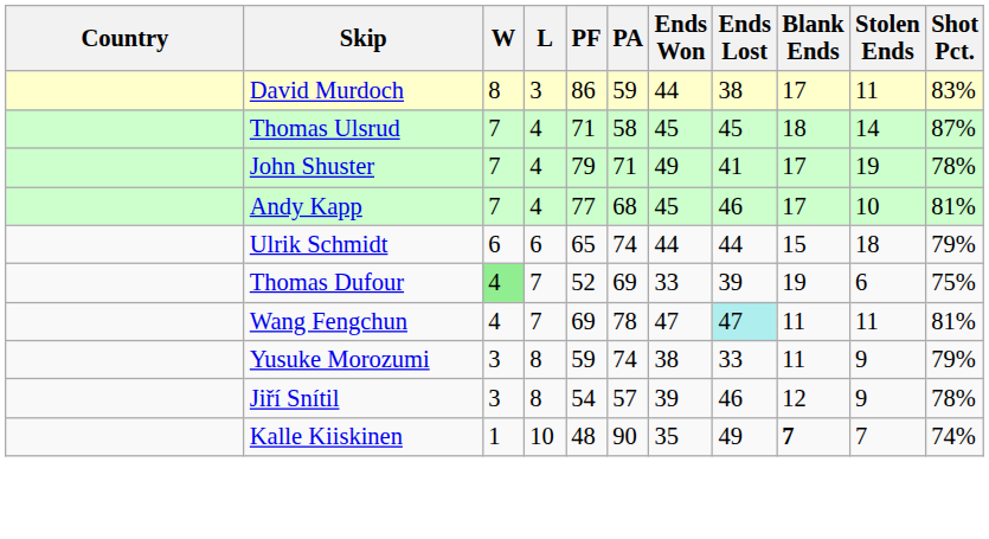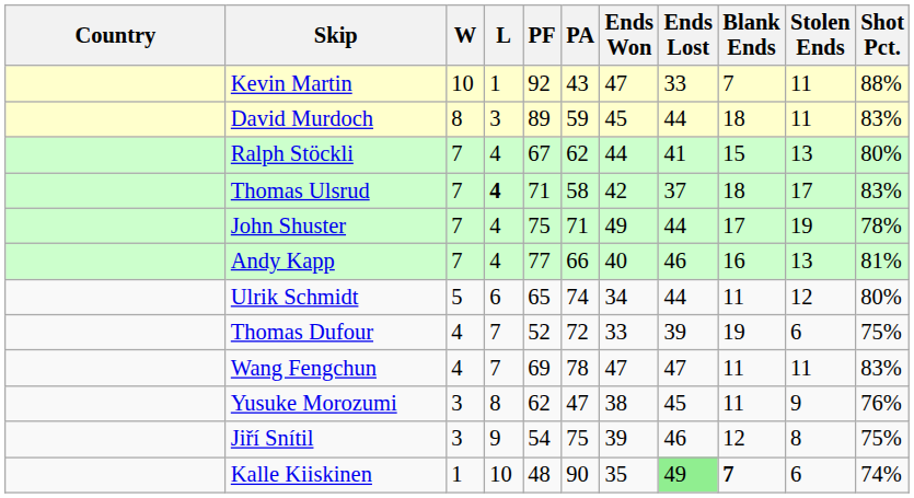 <table class="wikitable">
 <tr>
 <th bgcolor="#efefef" width="150">Country</th>
 <th bgcolor="#efefef" width="150">Skip</th>
 <th bgcolor="#efefef" width="20">W</th>
 <th bgcolor="#efefef" width="20">L</th>
 <th bgcolor="#efefef" width="20">PF</th>
 <th bgcolor="#efefef" width="20">PA</th>
 <th bgcolor="#efefef" width="20">Ends <br> Won</th>
 <th bgcolor="#efefef" width="20">Ends <br> Lost</th>
 <th bgcolor="#efefef" width="20">Blank <br> Ends</th>
 <th bgcolor="#efefef" width="20">Stolen <br> Ends</th>
 <th bgcolor="#efefef" width="20">Shot <br> Pct.</th>
 </tr>
 <tr bgcolor="#ffffcc">
 <td></td>
+<td><a href='#'>Kevin Martin</a></td>
+<td>10</td>
+<td>1</td>
+<td>92</td>
+<td>43</td>
+<td>47</td>
+<td>33</td>
+<td>7</td>
+<td>11</td>
+<td>88%</td>
+</tr>
+<tr bgcolor="#ffffcc">
+<td></td>
 <td><a href='#'>David Murdoch</a></td>
 <td>8</td>
 <td>3</td>
-<td>86</td>
+<td>89</td>
 <td>59</td>
+<td>45</td>
 <td>44</td>
-<td>38</td>
-<td>17</td>
+<td>18</td>
 <td>11</td>
 <td>83%</td>
 </tr>
 <tr bgcolor="#ccffcc">
 <td></td>
+<td><a href='#'>Ralph Stöckli</a></td>
+<td>7</td>
+<td>4</td>
+<td>67</td>
+<td>62</td>
+<td>44</td>
+<td>41</td>
+<td>15</td>
+<td>13</td>
+<td>80%</td>
+</tr>
+<tr bgcolor="#ccffcc">
+<td></td>
 <td><a href='#'>Thomas Ulsrud</a></td>
 <td>7</td>
-<td>4</td>
+<td><strong>4</strong></td>
 <td>71</td>
 <td>58</td>
-<td>45</td>
-<td>45</td>
+<td>42</td>
+<td>37</td>
 <td>18</td>
-<td>14</td>
-<td>87%</td>
+<td>17</td>
+<td>83%</td>
 </tr>
 <tr bgcolor="#ccffcc">
 <td></td>
 <td><a href='#'>John Shuster</a></td>
 <td>7</td>
 <td>4</td>
-<td>79</td>
+<td>75</td>
 <td>71</td>
 <td>49</td>
-<td>41</td>
+<td>44</td>
 <td>17</td>
 <td>19</td>
 <td>78%</td>
 </tr>
 <tr bgcolor="#ccffcc">
 <td></td>
 <td><a href='#'>Andy Kapp</a></td>
 <td>7</td>
 <td>4</td>
 <td>77</td>
-<td>68</td>
-<td>45</td>
+<td>66</td>
+<td>40</td>
 <td>46</td>
-<td>17</td>
-<td>10</td>
+<td>16</td>
+<td>13</td>
 <td>81%</td>
 </tr>
 <tr>
 <td></td>
 <td><a href='#'>Ulrik Schmidt</a></td>
-<td>6</td>
+<td>5</td>
 <td>6</td>
 <td>65</td>
 <td>74</td>
+<td>34</td>
 <td>44</td>
-<td>44</td>
-<td>15</td>
-<td>18</td>
-<td>79%</td>
+<td>11</td>
+<td>12</td>
+<td>80%</td>
 </tr>
 <tr>
 <td></td>
 <td><a href='#'>Thomas Dufour</a></td>
-<td style="background: lightgreen;">4</td>
+<td>4</td>
 <td>7</td>
 <td>52</td>
-<td>69</td>
+<td>72</td>
 <td>33</td>
 <td>39</td>
 <td>19</td>
 <td>6</td>
 <td>75%</td>
 </tr>
 <tr>
 <td></td>
 <td><a href='#'>Wang Fengchun</a></td>
 <td>4</td>
 <td>7</td>
 <td>69</td>
 <td>78</td>
 <td>47</td>
-<td style="background: paleturquoise;">47</td>
+<td>47</td>
 <td>11</td>
 <td>11</td>
-<td>81%</td>
+<td>83%</td>
 </tr>
 <tr>
 <td></td>
 <td><a href='#'>Yusuke Morozumi</a></td>
 <td>3</td>
 <td>8</td>
-<td>59</td>
-<td>74</td>
+<td>62</td>
+<td>47</td>
 <td>38</td>
-<td>33</td>
+<td>45</td>
 <td>11</td>
 <td>9</td>
-<td>79%</td>
+<td>76%</td>
 </tr>
 <tr>
 <td></td>
 <td><a href='#'>Jiří Snítil</a></td>
 <td>3</td>
-<td>8</td>
+<td>9</td>
 <td>54</td>
-<td>57</td>
+<td>75</td>
 <td>39</td>
 <td>46</td>
 <td>12</td>
-<td>9</td>
-<td>78%</td>
+<td>8</td>
+<td>75%</td>
 </tr>
 <tr>
 <td></td>
 <td><a href='#'>Kalle Kiiskinen</a></td>
 <td>1</td>
 <td>10</td>
 <td>48</td>
 <td>90</td>
 <td>35</td>
-<td>49</td>
+<td style="background: lightgreen;">49</td>
 <td><strong>7</strong></td>
-<td>7</td>
+<td>6</td>
 <td>74%</td>
 </tr>
 </table>
